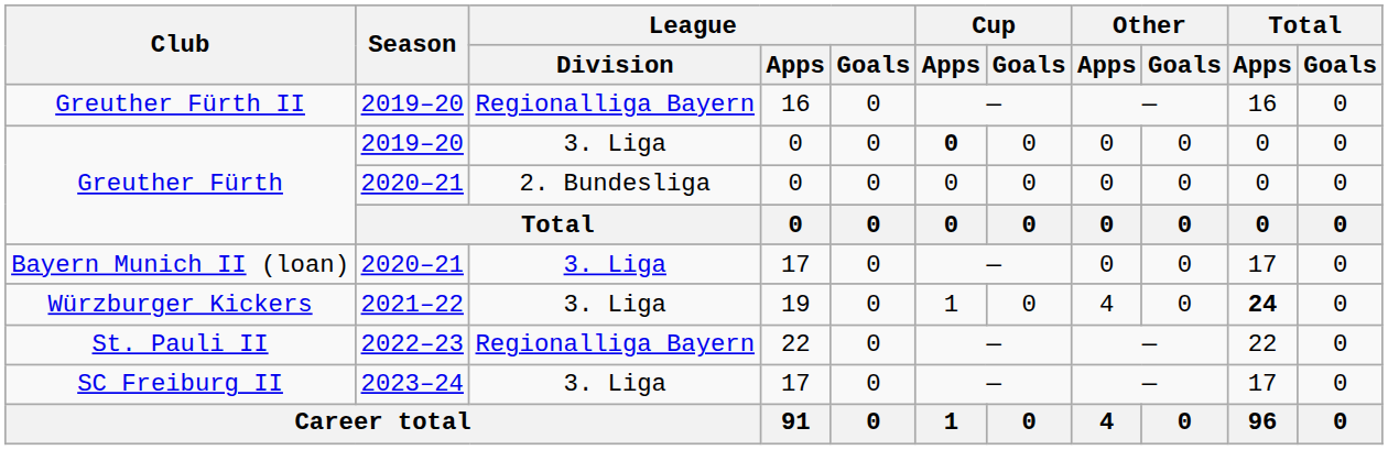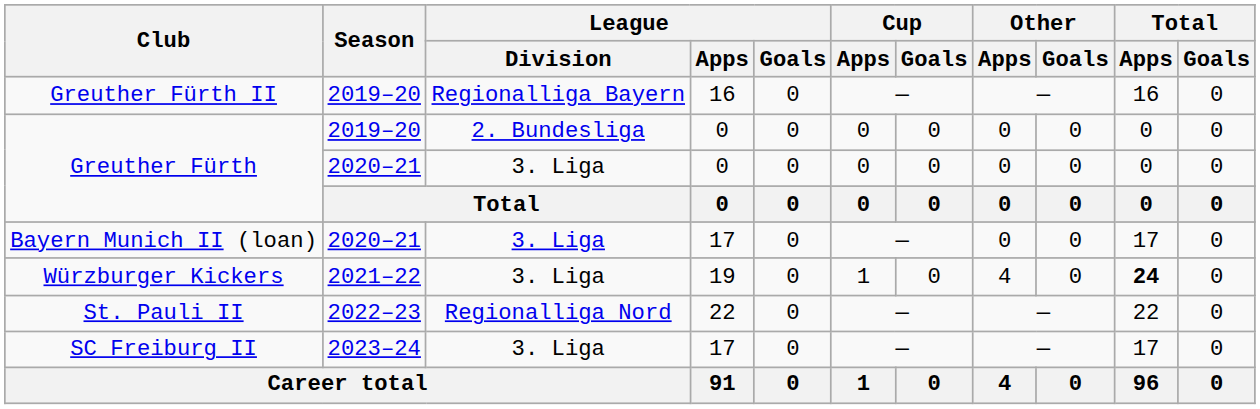 <table class="wikitable" Style="text-align: center">
 <tr>
 <th rowspan="2">Club</th>
 <th rowspan="2">Season</th>
 <th colspan="3">League</th>
 <th colspan="2">Cup</th>
 <th colspan="2">Other</th>
 <th colspan="2">Total</th>
 </tr>
 <tr>
 <th>Division</th>
 <th>Apps</th>
 <th>Goals</th>
 <th>Apps</th>
 <th>Goals</th>
 <th>Apps</th>
 <th>Goals</th>
 <th>Apps</th>
 <th>Goals</th>
 </tr>
 <tr>
 <td><a href='#'>Greuther Fürth II</a></td>
 <td><a href='#'>2019–20</a></td>
 <td><a href='#'>Regionalliga Bayern</a></td>
 <td>16</td>
 <td>0</td>
 <td colspan="2">—</td>
 <td colspan="2">—</td>
 <td>16</td>
 <td>0</td>
 </tr>
 <tr>
 <td rowspan="3"><a href='#'>Greuther Fürth</a></td>
 <td><a href='#'>2019–20</a></td>
-<td>3. Liga</td>
+<td><a href='#'>2. Bundesliga</a></td>
 <td>0</td>
 <td>0</td>
-<td><strong>0</strong></td>
+<td>0</td>
 <td>0</td>
 <td>0</td>
 <td>0</td>
 <td>0</td>
 <td>0</td>
 </tr>
 <tr>
 <td><a href='#'>2020–21</a></td>
-<td>2. Bundesliga</td>
+<td>3. Liga</td>
 <td>0</td>
 <td>0</td>
 <td>0</td>
 <td>0</td>
 <td>0</td>
 <td>0</td>
 <td>0</td>
 <td>0</td>
 </tr>
 <tr>
 <th colspan="2">Total</th>
 <th>0</th>
 <th>0</th>
 <th>0</th>
 <th>0</th>
 <th>0</th>
 <th>0</th>
 <th>0</th>
 <th>0</th>
 </tr>
 <tr>
 <td><a href='#'>Bayern Munich II</a> (loan)</td>
 <td><a href='#'>2020–21</a></td>
 <td><a href='#'>3. Liga</a></td>
 <td>17</td>
 <td>0</td>
 <td colspan="2">—</td>
 <td>0</td>
 <td>0</td>
 <td>17</td>
 <td>0</td>
 </tr>
 <tr>
 <td><a href='#'>Würzburger Kickers</a></td>
 <td><a href='#'>2021–22</a></td>
 <td>3. Liga</td>
 <td>19</td>
 <td>0</td>
 <td>1</td>
 <td>0</td>
 <td>4</td>
 <td>0</td>
 <td><strong>24</strong></td>
 <td>0</td>
 </tr>
 <tr>
 <td><a href='#'>St. Pauli II</a></td>
 <td><a href='#'>2022–23</a></td>
-<td><a href='#'>Regionalliga Bayern</a></td>
+<td><a href='#'>Regionalliga Nord</a></td>
 <td>22</td>
 <td>0</td>
 <td colspan="2">—</td>
 <td colspan="2">—</td>
 <td>22</td>
 <td>0</td>
 </tr>
 <tr>
 <td><a href='#'>SC Freiburg II</a></td>
 <td><a href='#'>2023–24</a></td>
 <td>3. Liga</td>
 <td>17</td>
 <td>0</td>
 <td colspan="2">—</td>
 <td colspan="2">—</td>
 <td>17</td>
 <td>0</td>
 </tr>
 <tr>
 <th colspan="3">Career total</th>
 <th>91</th>
 <th>0</th>
 <th>1</th>
 <th>0</th>
 <th>4</th>
 <th>0</th>
 <th>96</th>
 <th>0</th>
 </tr>
 </table>
